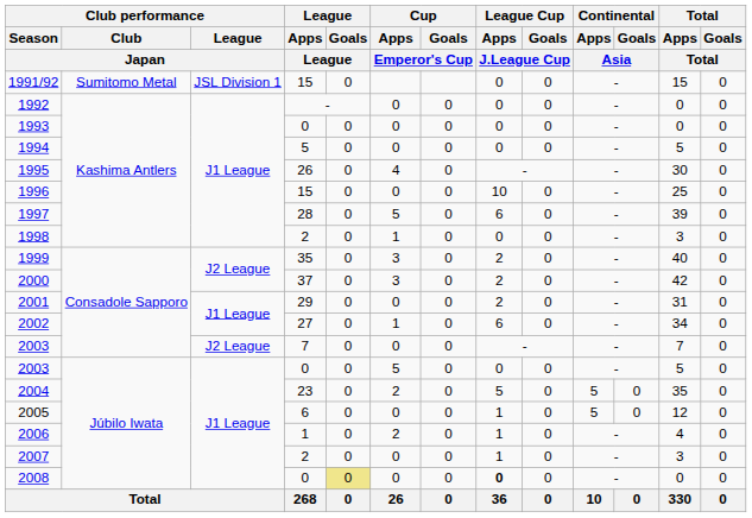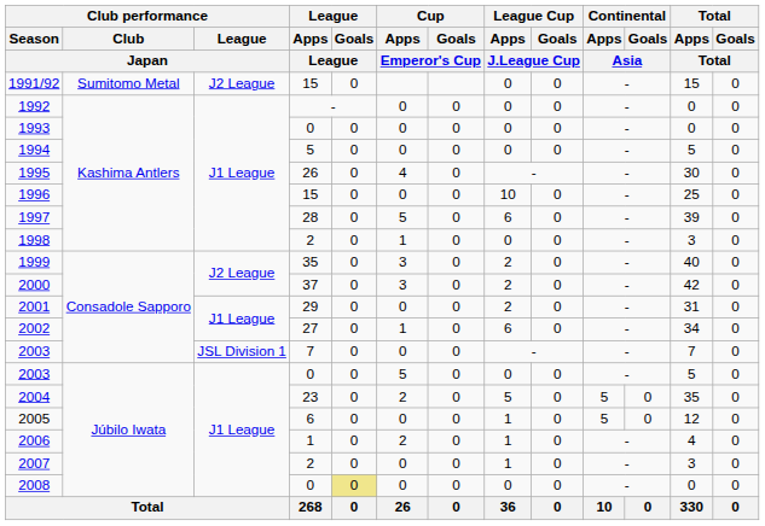 <table class="wikitable" style="text-align:center;">
 <tr>
 <th colspan=3>Club performance</th>
 <th colspan=2>League</th>
 <th colspan=2>Cup</th>
 <th colspan=2>League Cup</th>
 <th colspan=2>Continental</th>
 <th colspan=2>Total</th>
 </tr>
 <tr>
 <th>Season</th>
 <th>Club</th>
 <th>League</th>
 <th>Apps</th>
 <th>Goals</th>
 <th>Apps</th>
 <th>Goals</th>
 <th>Apps</th>
 <th>Goals</th>
 <th>Apps</th>
 <th>Goals</th>
 <th>Apps</th>
 <th>Goals</th>
 </tr>
 <tr>
 <th colspan=3>Japan</th>
 <th colspan=2>League</th>
 <th colspan=2><a href='#'>Emperor's Cup</a></th>
 <th colspan=2><a href='#'>J.League Cup</a></th>
 <th colspan=2><a href='#'>Asia</a></th>
 <th colspan=2>Total</th>
 </tr>
 <tr>
 <td><a href='#'>1991/92</a></td>
 <td><a href='#'>Sumitomo Metal</a></td>
-<td><a href='#'>JSL Division 1</a></td>
+<td><a href='#'>J2 League</a></td>
 <td>15</td>
 <td>0</td>
 <td></td>
 <td></td>
 <td>0</td>
 <td>0</td>
 <td colspan="2">-</td>
 <td>15</td>
 <td>0</td>
 </tr>
 <tr>
 <td><a href='#'>1992</a></td>
 <td rowspan="7"><a href='#'>Kashima Antlers</a></td>
 <td rowspan="7"><a href='#'>J1 League</a></td>
 <td colspan="2">-</td>
 <td>0</td>
 <td>0</td>
 <td>0</td>
 <td>0</td>
 <td colspan="2">-</td>
 <td>0</td>
 <td>0</td>
 </tr>
 <tr>
 <td><a href='#'>1993</a></td>
 <td>0</td>
 <td>0</td>
 <td>0</td>
 <td>0</td>
 <td>0</td>
 <td>0</td>
 <td colspan="2">-</td>
 <td>0</td>
 <td>0</td>
 </tr>
 <tr>
 <td><a href='#'>1994</a></td>
 <td>5</td>
 <td>0</td>
 <td>0</td>
 <td>0</td>
 <td>0</td>
 <td>0</td>
 <td colspan="2">-</td>
 <td>5</td>
 <td>0</td>
 </tr>
 <tr>
 <td><a href='#'>1995</a></td>
 <td>26</td>
 <td>0</td>
 <td>4</td>
 <td>0</td>
 <td colspan="2">-</td>
 <td colspan="2">-</td>
 <td>30</td>
 <td>0</td>
 </tr>
 <tr>
 <td><a href='#'>1996</a></td>
 <td>15</td>
 <td>0</td>
 <td>0</td>
 <td>0</td>
 <td>10</td>
 <td>0</td>
 <td colspan="2">-</td>
 <td>25</td>
 <td>0</td>
 </tr>
 <tr>
 <td><a href='#'>1997</a></td>
 <td>28</td>
 <td>0</td>
 <td>5</td>
 <td>0</td>
 <td>6</td>
 <td>0</td>
 <td colspan="2">-</td>
 <td>39</td>
 <td>0</td>
 </tr>
 <tr>
 <td><a href='#'>1998</a></td>
 <td>2</td>
 <td>0</td>
 <td>1</td>
 <td>0</td>
 <td>0</td>
 <td>0</td>
 <td colspan="2">-</td>
 <td>3</td>
 <td>0</td>
 </tr>
 <tr>
 <td><a href='#'>1999</a></td>
 <td rowspan="5"><a href='#'>Consadole Sapporo</a></td>
 <td rowspan="2"><a href='#'>J2 League</a></td>
 <td>35</td>
 <td>0</td>
 <td>3</td>
 <td>0</td>
 <td>2</td>
 <td>0</td>
 <td colspan="2">-</td>
 <td>40</td>
 <td>0</td>
 </tr>
 <tr>
 <td><a href='#'>2000</a></td>
 <td>37</td>
 <td>0</td>
 <td>3</td>
 <td>0</td>
 <td>2</td>
 <td>0</td>
 <td colspan="2">-</td>
 <td>42</td>
 <td>0</td>
 </tr>
 <tr>
 <td><a href='#'>2001</a></td>
 <td rowspan="2"><a href='#'>J1 League</a></td>
 <td>29</td>
 <td>0</td>
 <td>0</td>
 <td>0</td>
 <td>2</td>
 <td>0</td>
 <td colspan="2">-</td>
 <td>31</td>
 <td>0</td>
 </tr>
 <tr>
 <td><a href='#'>2002</a></td>
 <td>27</td>
 <td>0</td>
 <td>1</td>
 <td>0</td>
 <td>6</td>
 <td>0</td>
 <td colspan="2">-</td>
 <td>34</td>
 <td>0</td>
 </tr>
 <tr>
 <td><a href='#'>2003</a></td>
-<td><a href='#'>J2 League</a></td>
+<td><a href='#'>JSL Division 1</a></td>
 <td>7</td>
 <td>0</td>
 <td>0</td>
 <td>0</td>
 <td colspan="2">-</td>
 <td colspan="2">-</td>
 <td>7</td>
 <td>0</td>
 </tr>
 <tr>
 <td><a href='#'>2003</a></td>
 <td rowspan="6"><a href='#'>Júbilo Iwata</a></td>
 <td rowspan="6"><a href='#'>J1 League</a></td>
 <td>0</td>
 <td>0</td>
 <td>5</td>
 <td>0</td>
 <td>0</td>
 <td>0</td>
 <td colspan="2">-</td>
 <td>5</td>
 <td>0</td>
 </tr>
 <tr>
 <td><a href='#'>2004</a></td>
 <td>23</td>
 <td>0</td>
 <td>2</td>
 <td>0</td>
 <td>5</td>
 <td>0</td>
 <td>5</td>
 <td>0</td>
 <td>35</td>
 <td>0</td>
 </tr>
 <tr>
 <td>2005</td>
 <td>6</td>
 <td>0</td>
 <td>0</td>
 <td>0</td>
 <td>1</td>
 <td>0</td>
 <td>5</td>
 <td>0</td>
 <td>12</td>
 <td>0</td>
 </tr>
 <tr>
 <td><a href='#'>2006</a></td>
 <td>1</td>
 <td>0</td>
 <td>2</td>
 <td>0</td>
 <td>1</td>
 <td>0</td>
 <td colspan="2">-</td>
 <td>4</td>
 <td>0</td>
 </tr>
 <tr>
 <td><a href='#'>2007</a></td>
 <td>2</td>
 <td>0</td>
 <td>0</td>
 <td>0</td>
 <td>1</td>
 <td>0</td>
 <td colspan="2">-</td>
 <td>3</td>
 <td>0</td>
 </tr>
 <tr>
 <td><a href='#'>2008</a></td>
 <td>0</td>
 <td style="background: khaki;">0</td>
 <td>0</td>
 <td>0</td>
-<td><strong>0</strong></td>
+<td>0</td>
 <td>0</td>
 <td colspan="2">-</td>
 <td>0</td>
 <td>0</td>
 </tr>
 <tr>
 <th colspan=3>Total</th>
 <th>268</th>
 <th>0</th>
 <th>26</th>
 <th>0</th>
 <th>36</th>
 <th>0</th>
 <th>10</th>
 <th>0</th>
 <th>330</th>
 <th>0</th>
 </tr>
 </table>
